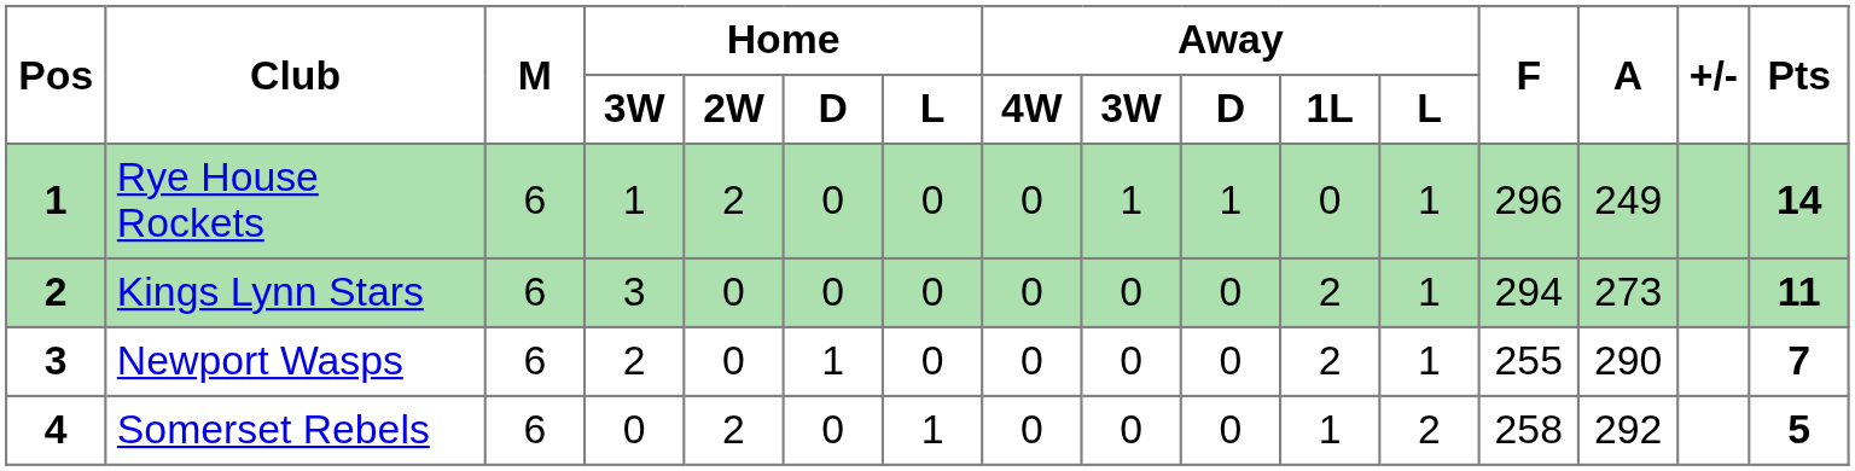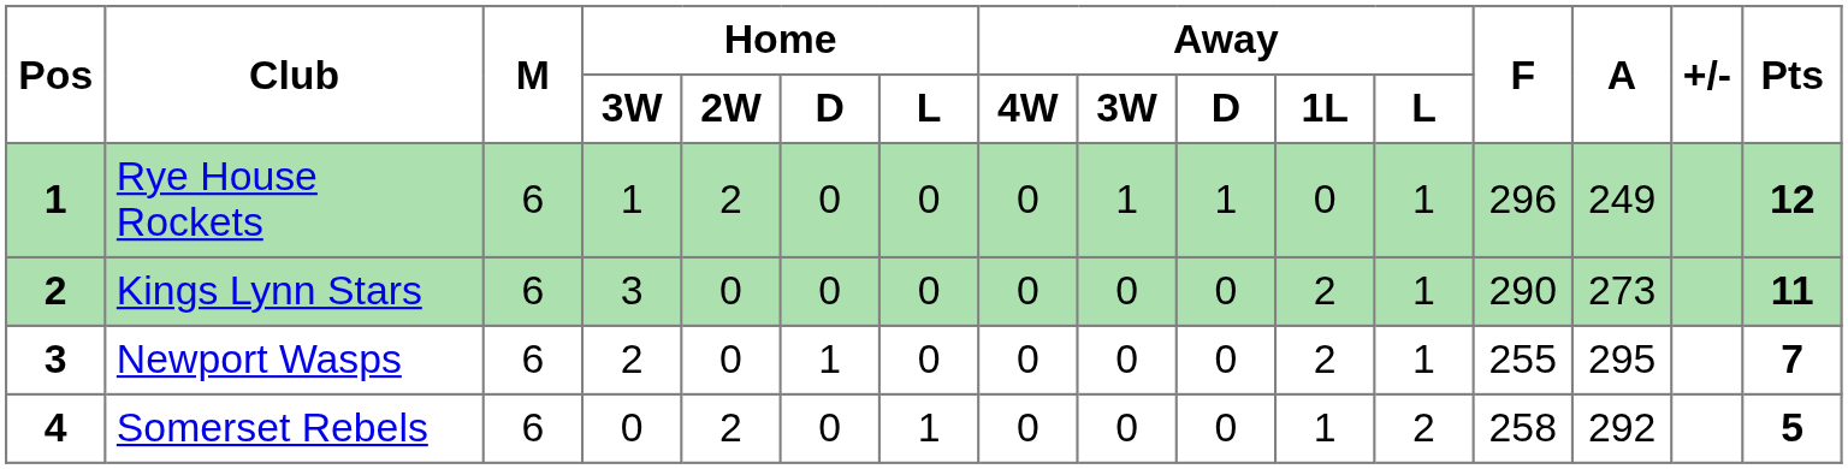 <table class="toccolours" border="1" cellpadding="4" cellspacing="0" style="border-collapse: collapse; margin: 0;">
 <tr>
 <th width=30 rowspan=2>Pos</th>
 <th width=140 rowspan=2>Club</th>
 <th rowspan=2 width=30>M</th>
 <th colspan=4>Home</th>
 <th colspan=5>Away</th>
 <th rowspan=2 width=30>F</th>
 <th width=30 rowspan=2>A</th>
 <th rowspan=2>+/-</th>
 <th width=30 rowspan=2>Pts</th>
 </tr>
 <tr>
 <th width=30>3W</th>
 <th width=30>2W</th>
 <th width=30>D</th>
 <th width=30>L</th>
 <th width=30>4W</th>
 <th width=30>3W</th>
 <th width=30>D</th>
 <th width=30>1L</th>
 <th width=30>L</th>
 </tr>
 <tr align=center | style="background:#ACE1AF">
 <th>1</th>
 <td align=left><a href='#'>Rye House Rockets</a></td>
 <td>6</td>
 <td>1</td>
 <td>2</td>
 <td>0</td>
 <td>0</td>
 <td>0</td>
 <td>1</td>
 <td>1</td>
 <td>0</td>
 <td>1</td>
 <td>296</td>
 <td>249</td>
 <td></td>
-<td><strong>14</strong></td>
+<td><strong>12</strong></td>
 </tr>
 <tr align=center | style="background:#ACE1AF">
 <th>2</th>
 <td align=left><a href='#'>Kings Lynn Stars</a></td>
 <td>6</td>
 <td>3</td>
 <td>0</td>
 <td>0</td>
 <td>0</td>
 <td>0</td>
 <td>0</td>
 <td>0</td>
 <td>2</td>
 <td>1</td>
-<td>294</td>
+<td>290</td>
 <td>273</td>
 <td></td>
 <td><strong>11</strong></td>
 </tr>
 <tr align=center>
 <th>3</th>
 <td align=left><a href='#'>Newport Wasps</a></td>
 <td>6</td>
 <td>2</td>
 <td>0</td>
 <td>1</td>
 <td>0</td>
 <td>0</td>
 <td>0</td>
 <td>0</td>
 <td>2</td>
 <td>1</td>
 <td>255</td>
-<td>290</td>
+<td>295</td>
 <td></td>
 <td><strong>7</strong></td>
 </tr>
 <tr align=center>
 <th>4</th>
 <td align=left><a href='#'>Somerset Rebels</a></td>
 <td>6</td>
 <td>0</td>
 <td>2</td>
 <td>0</td>
 <td>1</td>
 <td>0</td>
 <td>0</td>
 <td>0</td>
 <td>1</td>
 <td>2</td>
 <td>258</td>
 <td>292</td>
 <td></td>
 <td><strong>5</strong></td>
 </tr>
 </table>
